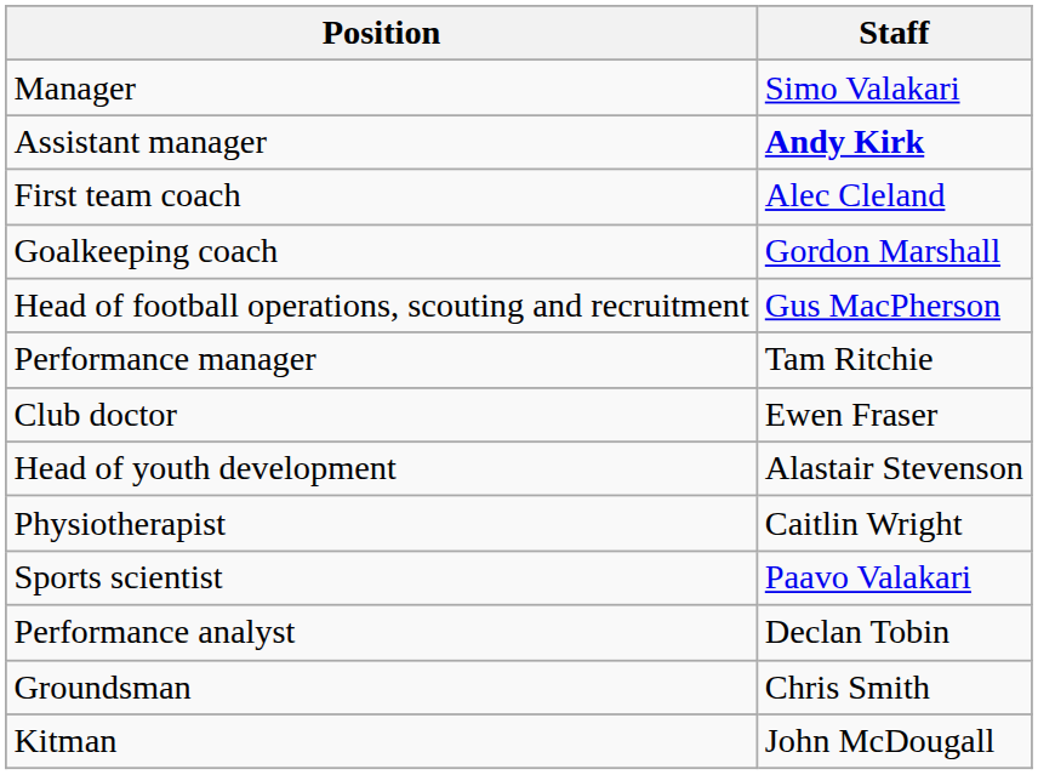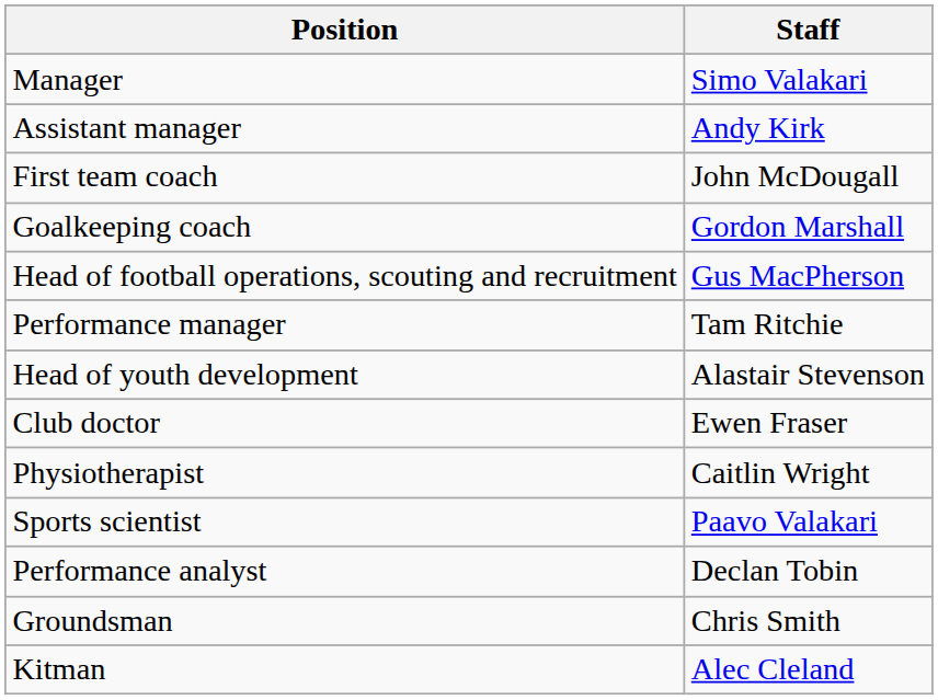 <table class="wikitable">
 <tr>
 <th>Position</th>
 <th>Staff</th>
 </tr>
 <tr>
 <td>Manager</td>
 <td><a href='#'>Simo Valakari</a></td>
 </tr>
 <tr>
 <td>Assistant manager</td>
-<td><strong><a href='#'>Andy Kirk</a></strong></td>
+<td><a href='#'>Andy Kirk</a></td>
 </tr>
 <tr>
 <td>First team coach</td>
-<td><a href='#'>Alec Cleland</a></td>
+<td>John McDougall</td>
 </tr>
 <tr>
 <td>Goalkeeping coach</td>
 <td><a href='#'>Gordon Marshall</a></td>
 </tr>
 <tr>
 <td>Head of football operations, scouting and recruitment</td>
 <td><a href='#'>Gus MacPherson</a></td>
 </tr>
 <tr>
 <td>Performance manager</td>
 <td>Tam Ritchie</td>
 </tr>
 <tr>
+<td>Head of youth development</td>
+<td>Alastair Stevenson</td>
+</tr>
+<tr>
 <td>Club doctor</td>
 <td>Ewen Fraser</td>
-</tr>
-<tr>
-<td>Head of youth development</td>
-<td>Alastair Stevenson</td>
 </tr>
 <tr>
 <td>Physiotherapist</td>
 <td>Caitlin Wright</td>
 </tr>
 <tr>
 <td>Sports scientist</td>
 <td><a href='#'>Paavo Valakari</a></td>
 </tr>
 <tr>
 <td>Performance analyst</td>
 <td>Declan Tobin</td>
 </tr>
 <tr>
 <td>Groundsman</td>
 <td>Chris Smith</td>
 </tr>
 <tr>
 <td>Kitman</td>
-<td>John McDougall</td>
+<td><a href='#'>Alec Cleland</a></td>
 </tr>
 </table>
